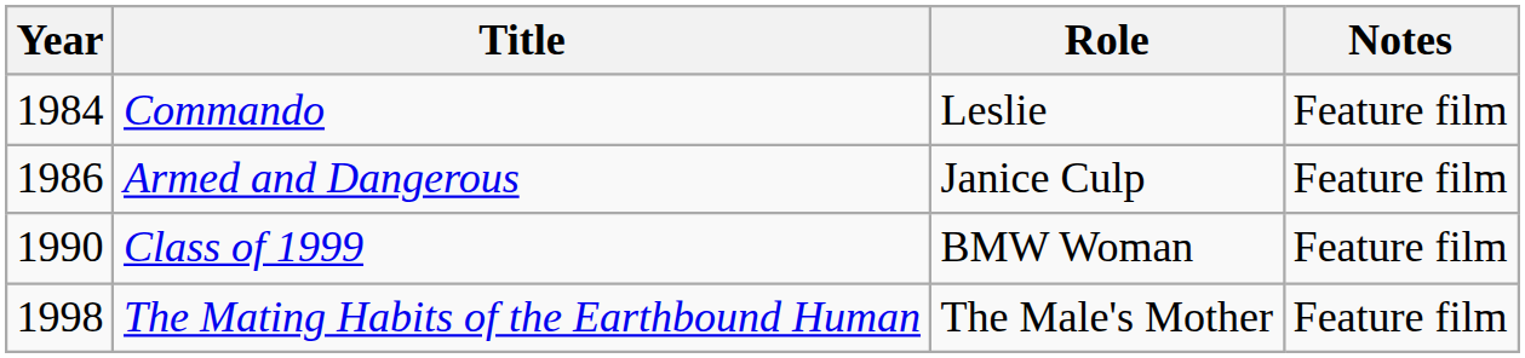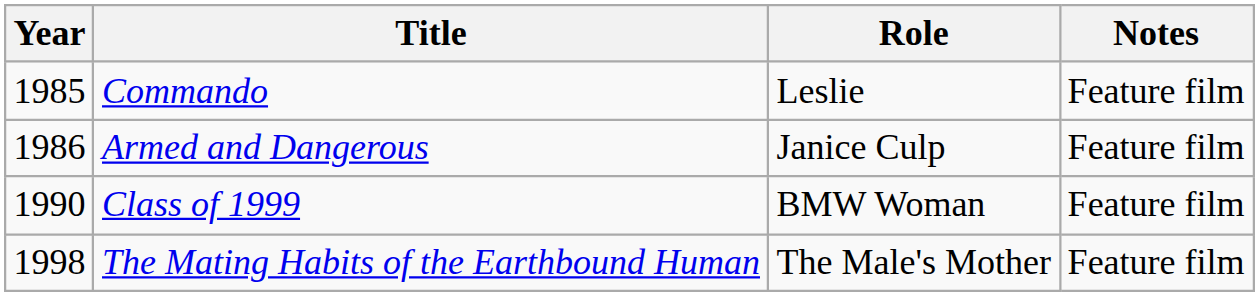 <table class="wikitable">
 <tr>
 <th>Year</th>
 <th>Title</th>
 <th>Role</th>
 <th>Notes</th>
 </tr>
 <tr>
-<td>1984</td>
+<td>1985</td>
 <td><em><a href='#'>Commando</a></em></td>
 <td>Leslie</td>
 <td>Feature film</td>
 </tr>
 <tr>
 <td>1986</td>
 <td><em><a href='#'>Armed and Dangerous</a></em></td>
 <td>Janice Culp</td>
 <td>Feature film</td>
 </tr>
 <tr>
 <td>1990</td>
 <td><em><a href='#'>Class of 1999</a></em></td>
 <td>BMW Woman</td>
 <td>Feature film</td>
 </tr>
 <tr>
 <td>1998</td>
 <td><em><a href='#'>The Mating Habits of the Earthbound Human</a></em></td>
 <td>The Male's Mother</td>
 <td>Feature film</td>
 </tr>
 </table>
